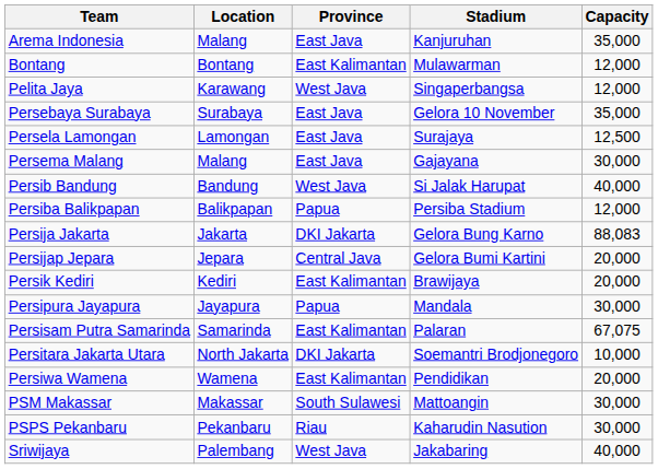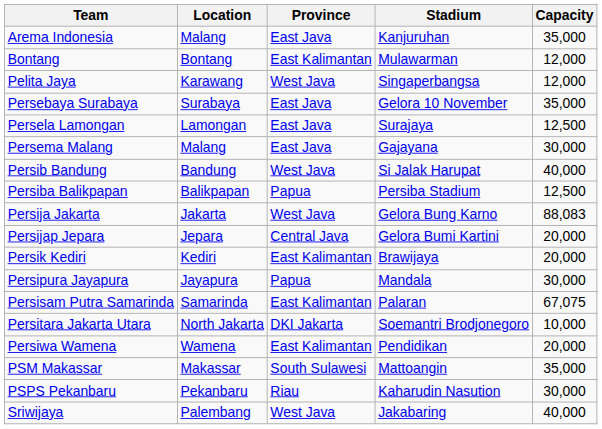 <table class="wikitable sortable">
 <tr>
 <th>Team</th>
 <th>Location</th>
 <th>Province</th>
 <th>Stadium</th>
 <th>Capacity</th>
 </tr>
 <tr>
 <td><a href='#'>Arema Indonesia</a></td>
 <td><a href='#'>Malang</a></td>
 <td><a href='#'>East Java</a></td>
 <td><a href='#'>Kanjuruhan</a></td>
 <td align=center>35,000</td>
 </tr>
 <tr>
 <td><a href='#'>Bontang</a></td>
 <td><a href='#'>Bontang</a></td>
 <td><a href='#'>East Kalimantan</a></td>
 <td><a href='#'>Mulawarman</a></td>
 <td align=center>12,000</td>
 </tr>
 <tr>
 <td><a href='#'>Pelita Jaya</a></td>
 <td><a href='#'>Karawang</a></td>
 <td><a href='#'>West Java</a></td>
 <td><a href='#'>Singaperbangsa</a></td>
 <td align=center>12,000</td>
 </tr>
 <tr>
 <td><a href='#'>Persebaya Surabaya</a></td>
 <td><a href='#'>Surabaya</a></td>
 <td><a href='#'>East Java</a></td>
 <td><a href='#'>Gelora 10 November</a></td>
 <td align=center>35,000</td>
 </tr>
 <tr>
 <td><a href='#'>Persela Lamongan</a></td>
 <td><a href='#'>Lamongan</a></td>
 <td><a href='#'>East Java</a></td>
 <td><a href='#'>Surajaya</a></td>
 <td align=center>12,500</td>
 </tr>
 <tr>
 <td><a href='#'>Persema Malang</a></td>
 <td><a href='#'>Malang</a></td>
 <td><a href='#'>East Java</a></td>
 <td><a href='#'>Gajayana</a></td>
 <td align=center>30,000</td>
 </tr>
 <tr>
 <td><a href='#'>Persib Bandung</a></td>
 <td><a href='#'>Bandung</a></td>
 <td><a href='#'>West Java</a></td>
 <td><a href='#'>Si Jalak Harupat</a></td>
 <td align=center>40,000</td>
 </tr>
 <tr>
 <td><a href='#'>Persiba Balikpapan</a></td>
 <td><a href='#'>Balikpapan</a></td>
 <td><a href='#'>Papua</a></td>
 <td><a href='#'>Persiba Stadium</a></td>
-<td align=center>12,000</td>
+<td align=center>12,500</td>
 </tr>
 <tr>
 <td><a href='#'>Persija Jakarta</a></td>
 <td><a href='#'>Jakarta</a></td>
-<td><a href='#'>DKI Jakarta</a></td>
+<td><a href='#'>West Java</a></td>
 <td><a href='#'>Gelora Bung Karno</a></td>
 <td align=center>88,083</td>
 </tr>
 <tr>
 <td><a href='#'>Persijap Jepara</a></td>
 <td><a href='#'>Jepara</a></td>
 <td><a href='#'>Central Java</a></td>
 <td><a href='#'>Gelora Bumi Kartini</a></td>
 <td align=center>20,000</td>
 </tr>
 <tr>
 <td><a href='#'>Persik Kediri</a></td>
 <td><a href='#'>Kediri</a></td>
 <td><a href='#'>East Kalimantan</a></td>
 <td><a href='#'>Brawijaya</a></td>
 <td align=center>20,000</td>
 </tr>
 <tr>
 <td><a href='#'>Persipura Jayapura</a></td>
 <td><a href='#'>Jayapura</a></td>
 <td><a href='#'>Papua</a></td>
 <td><a href='#'>Mandala</a></td>
 <td align=center>30,000</td>
 </tr>
 <tr>
 <td><a href='#'>Persisam Putra Samarinda</a></td>
 <td><a href='#'>Samarinda</a></td>
 <td><a href='#'>East Kalimantan</a></td>
 <td><a href='#'>Palaran</a></td>
 <td align=center>67,075</td>
 </tr>
 <tr>
 <td><a href='#'>Persitara Jakarta Utara</a></td>
 <td><a href='#'>North Jakarta</a></td>
 <td><a href='#'>DKI Jakarta</a></td>
 <td><a href='#'>Soemantri Brodjonegoro</a></td>
 <td align=center>10,000</td>
 </tr>
 <tr>
 <td><a href='#'>Persiwa Wamena</a></td>
 <td><a href='#'>Wamena</a></td>
 <td><a href='#'>East Kalimantan</a></td>
 <td><a href='#'>Pendidikan</a></td>
 <td align=center>20,000</td>
 </tr>
 <tr>
 <td><a href='#'>PSM Makassar</a></td>
 <td><a href='#'>Makassar</a></td>
 <td><a href='#'>South Sulawesi</a></td>
 <td><a href='#'>Mattoangin</a></td>
-<td align=center>30,000</td>
+<td align=center>35,000</td>
 </tr>
 <tr>
 <td><a href='#'>PSPS Pekanbaru</a></td>
 <td><a href='#'>Pekanbaru</a></td>
 <td><a href='#'>Riau</a></td>
 <td><a href='#'>Kaharudin Nasution</a></td>
 <td align=center>30,000</td>
 </tr>
 <tr>
 <td><a href='#'>Sriwijaya</a></td>
 <td><a href='#'>Palembang</a></td>
 <td><a href='#'>West Java</a></td>
 <td><a href='#'>Jakabaring</a></td>
 <td align=center>40,000</td>
 </tr>
 </table>
